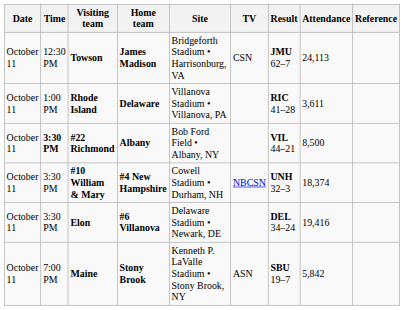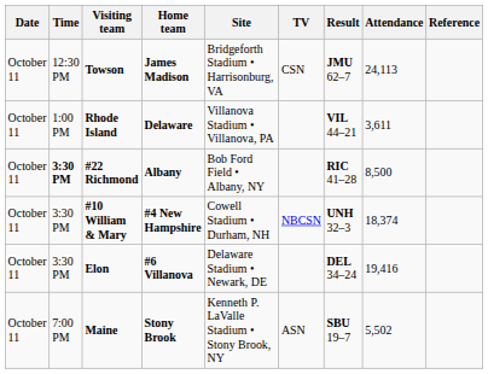 <table class="wikitable" style="font-size:95%;">
 <tr>
 <th>Date</th>
 <th>Time</th>
 <th>Visiting team</th>
 <th>Home team</th>
 <th>Site</th>
 <th>TV</th>
 <th>Result</th>
 <th>Attendance</th>
 <th class="unsortable">Reference</th>
 </tr>
 <tr bgcolor=>
 <td>October 11</td>
 <td>12:30 PM</td>
 <td><strong>Towson</strong></td>
 <td><strong>James Madison</strong></td>
 <td>Bridgeforth Stadium • Harrisonburg, VA</td>
 <td>CSN</td>
 <td><strong>JMU</strong> 62–7</td>
 <td>24,113</td>
 <td></td>
 </tr>
 <tr bgcolor=>
 <td>October 11</td>
 <td>1:00 PM</td>
 <td><strong>Rhode Island</strong></td>
 <td><strong>Delaware</strong></td>
 <td>Villanova Stadium • Villanova, PA</td>
 <td></td>
-<td><strong>RIC</strong> 41–28</td>
+<td><strong>VIL</strong> 44–21</td>
 <td>3,611</td>
 <td></td>
 </tr>
 <tr bgcolor=>
 <td>October 11</td>
 <td><strong>3:30 PM</strong></td>
 <td><strong>#22 Richmond</strong></td>
 <td><strong>Albany</strong></td>
 <td>Bob Ford Field • Albany, NY</td>
 <td></td>
-<td><strong>VIL</strong> 44–21</td>
+<td><strong>RIC</strong> 41–28</td>
 <td>8,500</td>
 <td></td>
 </tr>
 <tr bgcolor=>
 <td>October 11</td>
 <td>3:30 PM</td>
 <td><strong>#10 William & Mary</strong></td>
 <td><strong>#4 New Hampshire</strong></td>
 <td>Cowell Stadium • Durham, NH</td>
 <td><a href='#'>NBCSN</a></td>
 <td><strong>UNH</strong> 32–3</td>
 <td>18,374</td>
 <td></td>
 </tr>
 <tr bgcolor=>
 <td>October 11</td>
 <td>3:30 PM</td>
 <td><strong>Elon</strong></td>
 <td><strong>#6 Villanova</strong></td>
 <td>Delaware Stadium • Newark, DE</td>
 <td></td>
 <td><strong>DEL</strong> 34–24</td>
 <td>19,416</td>
 <td></td>
 </tr>
 <tr bgcolor=>
 <td>October 11</td>
 <td>7:00 PM</td>
 <td><strong>Maine</strong></td>
 <td><strong>Stony Brook</strong></td>
 <td>Kenneth P. LaValle Stadium • Stony Brook, NY</td>
 <td>ASN</td>
 <td><strong>SBU</strong> 19–7</td>
-<td>5,842</td>
+<td>5,502</td>
 <td></td>
 </tr>
 </table>
